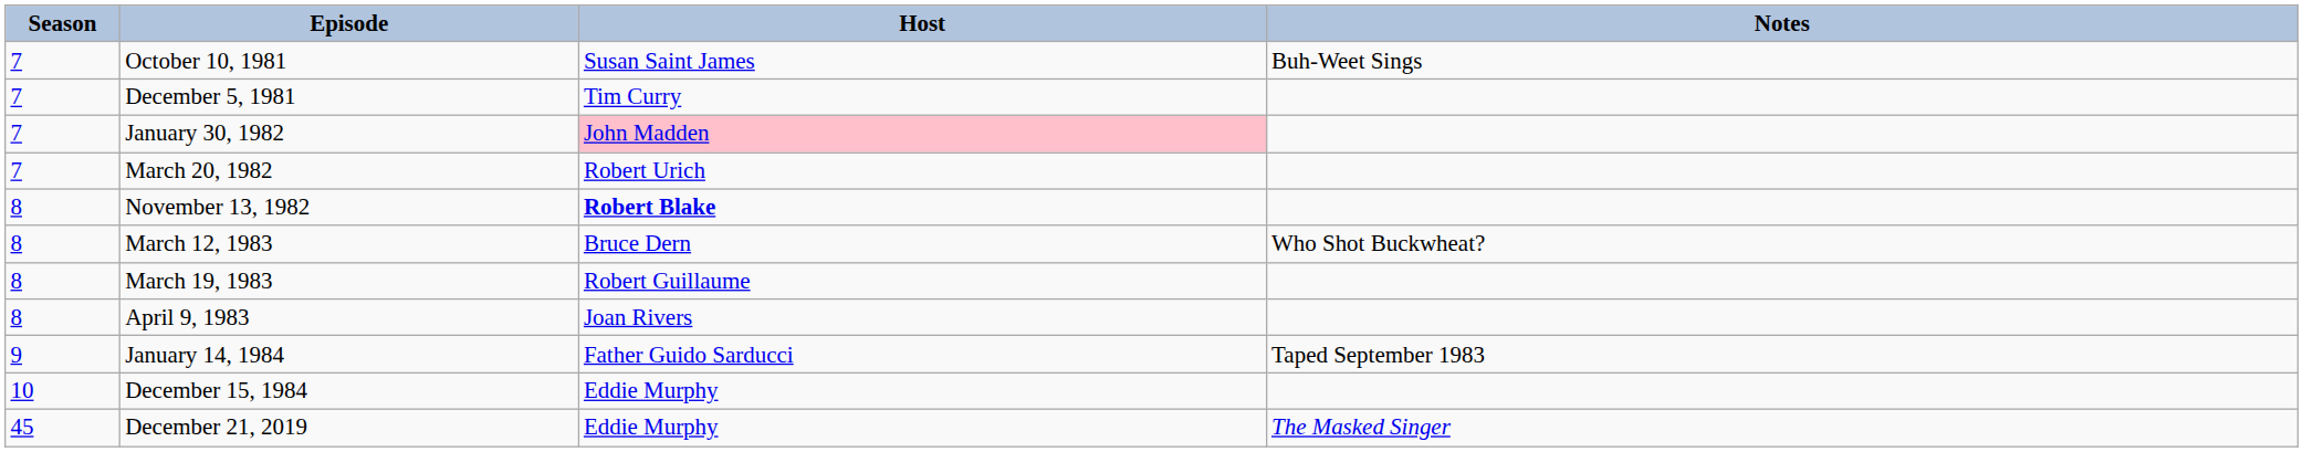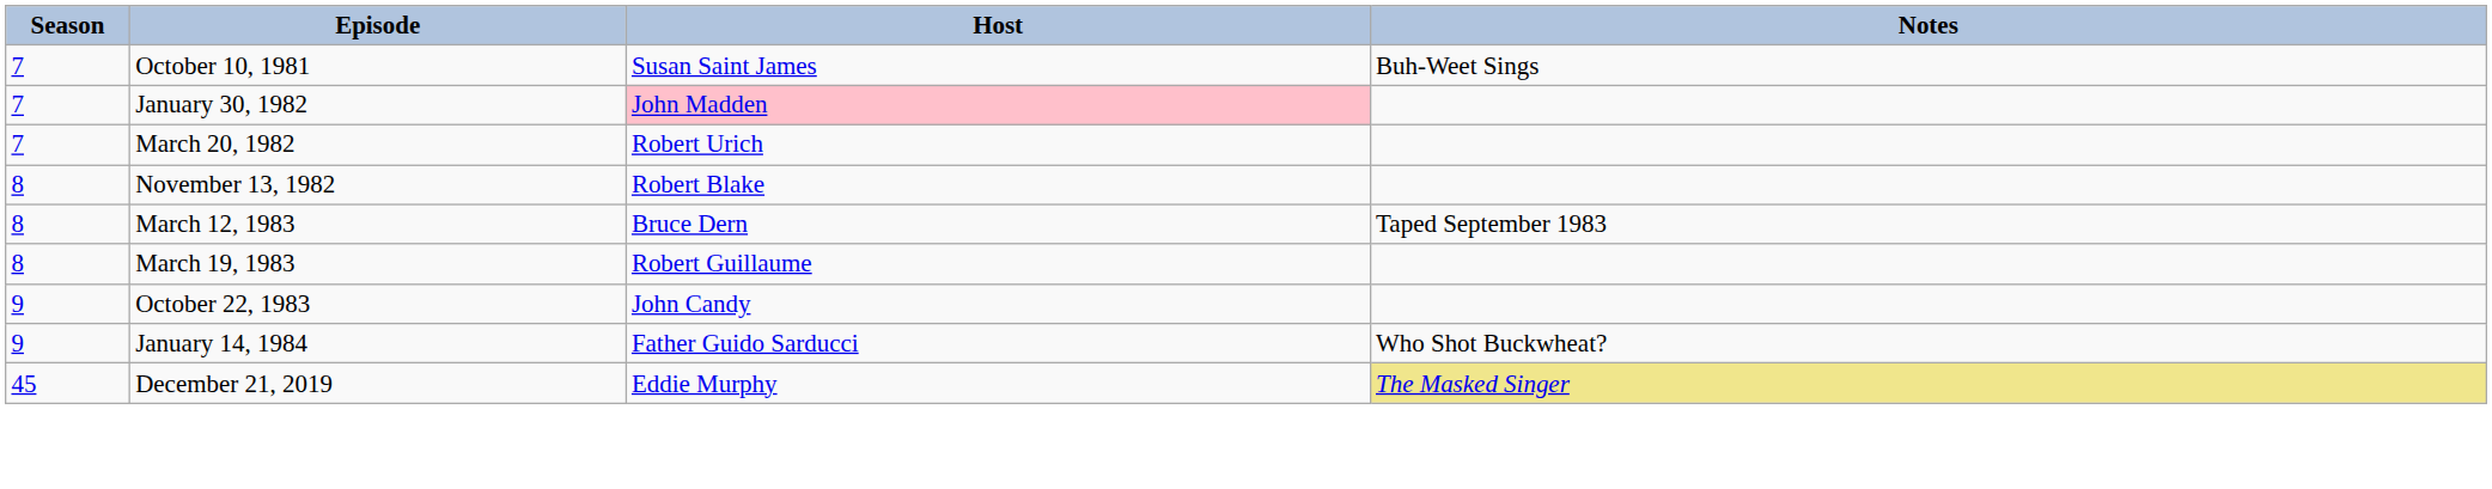 <table class="wikitable" style="width:100%;">
 <tr>
 <th style="background:#B0C4DE;" width="5%">Season</th>
 <th style="background:#B0C4DE;" width="20%">Episode</th>
 <th style="background:#B0C4DE;" width="30%">Host</th>
 <th style="background:#B0C4DE;" width="45%">Notes</th>
 </tr>
 <tr>
 <td><a href='#'>7</a></td>
 <td>October 10, 1981</td>
 <td><a href='#'>Susan Saint James</a></td>
 <td>Buh-Weet Sings</td>
-</tr>
-<tr>
-<td><a href='#'>7</a></td>
-<td>December 5, 1981</td>
-<td><a href='#'>Tim Curry</a></td>
-<td></td>
 </tr>
 <tr>
 <td><a href='#'>7</a></td>
 <td>January 30, 1982</td>
 <td style="background: pink;"><a href='#'>John Madden</a></td>
 <td></td>
 </tr>
 <tr>
 <td><a href='#'>7</a></td>
 <td>March 20, 1982</td>
 <td><a href='#'>Robert Urich</a></td>
 <td></td>
 </tr>
 <tr>
 <td><a href='#'>8</a></td>
 <td>November 13, 1982</td>
-<td><strong><a href='#'>Robert Blake</a></strong></td>
+<td><a href='#'>Robert Blake</a></td>
 <td></td>
 </tr>
 <tr>
 <td><a href='#'>8</a></td>
 <td>March 12, 1983</td>
 <td><a href='#'>Bruce Dern</a></td>
-<td>Who Shot Buckwheat?</td>
+<td>Taped September 1983</td>
 </tr>
 <tr>
 <td><a href='#'>8</a></td>
 <td>March 19, 1983</td>
 <td><a href='#'>Robert Guillaume</a></td>
 <td></td>
 </tr>
 <tr>
-<td><a href='#'>8</a></td>
-<td>April 9, 1983</td>
-<td><a href='#'>Joan Rivers</a></td>
+<td><a href='#'>9</a></td>
+<td>October 22, 1983</td>
+<td><a href='#'>John Candy</a></td>
 <td></td>
 </tr>
 <tr>
 <td><a href='#'>9</a></td>
 <td>January 14, 1984</td>
 <td><a href='#'>Father Guido Sarducci</a></td>
-<td>Taped September 1983</td>
-</tr>
-<tr>
-<td><a href='#'>10</a></td>
-<td>December 15, 1984</td>
-<td><a href='#'>Eddie Murphy</a></td>
-<td></td>
+<td>Who Shot Buckwheat?</td>
 </tr>
 <tr>
 <td><a href='#'>45</a></td>
 <td>December 21, 2019</td>
 <td><a href='#'>Eddie Murphy</a></td>
-<td><em><a href='#'>The Masked Singer</a></em></td>
+<td style="background: khaki;"><em><a href='#'>The Masked Singer</a></em></td>
 </tr>
 </table>
